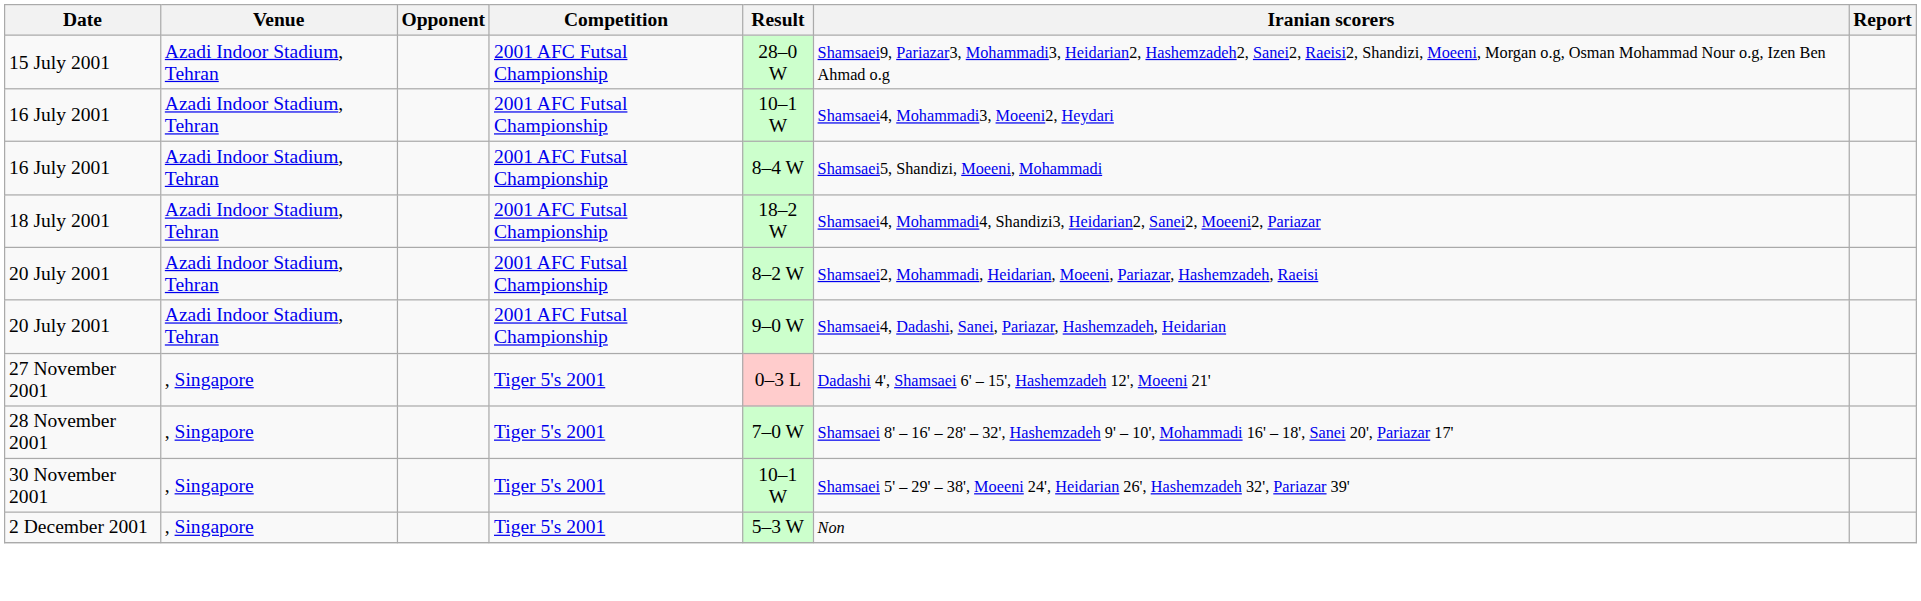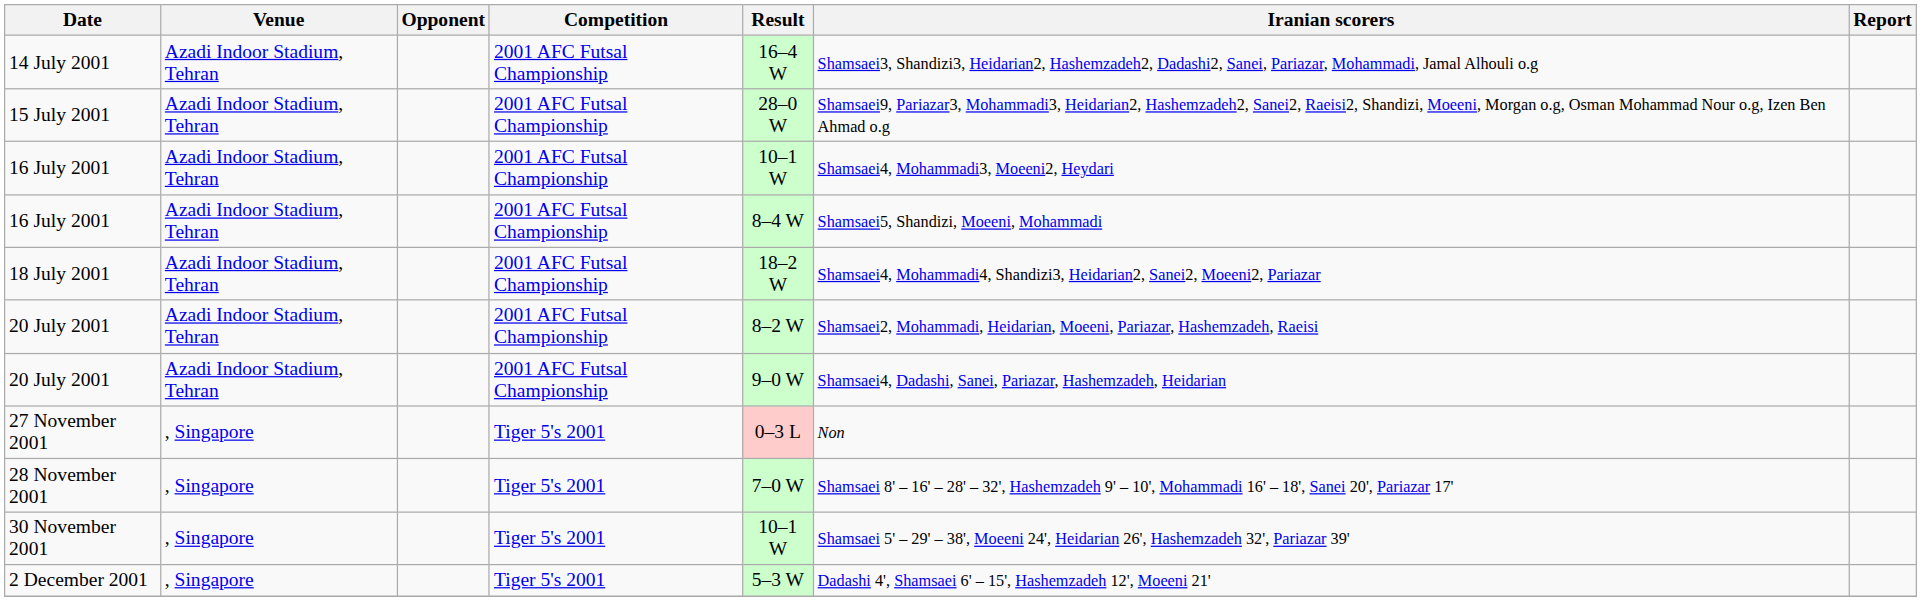 <table class="wikitable">
 <tr>
 <th>Date</th>
 <th>Venue</th>
 <th>Opponent</th>
 <th>Competition</th>
 <th>Result</th>
 <th>Iranian scorers</th>
 <th>Report</th>
+</tr>
+<tr>
+<td>14 July 2001</td>
+<td> <a href='#'>Azadi Indoor Stadium</a>, <a href='#'>Tehran</a></td>
+<td></td>
+<td><a href='#'>2001 AFC Futsal Championship</a></td>
+<td bgcolor=#ccffcc align=center>16–4 W</td>
+<td><small> <a href='#'>Shamsaei</a>3, Shandizi3, <a href='#'>Heidarian</a>2, <a href='#'>Hashemzadeh</a>2, <a href='#'>Dadashi</a>2, <a href='#'>Sanei</a>, <a href='#'>Pariazar</a>, <a href='#'>Mohammadi</a>, Jamal Alhouli o.g </small></td>
+<td align=center></td>
 </tr>
 <tr>
 <td>15 July 2001</td>
 <td> <a href='#'>Azadi Indoor Stadium</a>, <a href='#'>Tehran</a></td>
 <td></td>
 <td><a href='#'>2001 AFC Futsal Championship</a></td>
 <td bgcolor=#ccffcc align=center>28–0 W</td>
 <td><small> <a href='#'>Shamsaei</a>9, <a href='#'>Pariazar</a>3, <a href='#'>Mohammadi</a>3, <a href='#'>Heidarian</a>2, <a href='#'>Hashemzadeh</a>2, <a href='#'>Sanei</a>2, <a href='#'>Raeisi</a>2, Shandizi, <a href='#'>Moeeni</a>, Morgan o.g, Osman Mohammad Nour o.g, Izen Ben Ahmad o.g </small></td>
 <td align=center></td>
 </tr>
 <tr>
 <td>16 July 2001</td>
 <td> <a href='#'>Azadi Indoor Stadium</a>, <a href='#'>Tehran</a></td>
 <td></td>
 <td><a href='#'>2001 AFC Futsal Championship</a></td>
 <td bgcolor=#ccffcc align=center>10–1 W</td>
 <td><small> <a href='#'>Shamsaei</a>4, <a href='#'>Mohammadi</a>3, <a href='#'>Moeeni</a>2, <a href='#'>Heydari</a> </small></td>
 <td align=center></td>
 </tr>
 <tr>
 <td>16 July 2001</td>
 <td> <a href='#'>Azadi Indoor Stadium</a>, <a href='#'>Tehran</a></td>
 <td></td>
 <td><a href='#'>2001 AFC Futsal Championship</a></td>
 <td bgcolor=#ccffcc align=center>8–4 W</td>
 <td><small> <a href='#'>Shamsaei</a>5, Shandizi, <a href='#'>Moeeni</a>, <a href='#'>Mohammadi</a> </small></td>
 <td align=center></td>
 </tr>
 <tr>
 <td>18 July 2001</td>
 <td> <a href='#'>Azadi Indoor Stadium</a>, <a href='#'>Tehran</a></td>
 <td></td>
 <td><a href='#'>2001 AFC Futsal Championship</a></td>
 <td bgcolor=#ccffcc align=center>18–2 W</td>
 <td><small> <a href='#'>Shamsaei</a>4, <a href='#'>Mohammadi</a>4, Shandizi3, <a href='#'>Heidarian</a>2, <a href='#'>Sanei</a>2, <a href='#'>Moeeni</a>2, <a href='#'>Pariazar</a> </small></td>
 <td align=center></td>
 </tr>
 <tr>
 <td>20 July 2001</td>
 <td> <a href='#'>Azadi Indoor Stadium</a>, <a href='#'>Tehran</a></td>
 <td></td>
 <td><a href='#'>2001 AFC Futsal Championship</a></td>
 <td bgcolor=#ccffcc align=center>8–2 W</td>
 <td><small> <a href='#'>Shamsaei</a>2, <a href='#'>Mohammadi</a>, <a href='#'>Heidarian</a>, <a href='#'>Moeeni</a>, <a href='#'>Pariazar</a>, <a href='#'>Hashemzadeh</a>, <a href='#'>Raeisi</a> </small></td>
 <td align=center></td>
 </tr>
 <tr>
 <td>20 July 2001</td>
 <td> <a href='#'>Azadi Indoor Stadium</a>, <a href='#'>Tehran</a></td>
 <td></td>
 <td><a href='#'>2001 AFC Futsal Championship</a></td>
 <td bgcolor=#ccffcc align=center>9–0 W</td>
 <td><small> <a href='#'>Shamsaei</a>4, <a href='#'>Dadashi</a>, <a href='#'>Sanei</a>, <a href='#'>Pariazar</a>, <a href='#'>Hashemzadeh</a>, <a href='#'>Heidarian</a></small></td>
 <td align=center></td>
 </tr>
 <tr>
 <td>27 November 2001</td>
 <td>, <a href='#'>Singapore</a></td>
 <td></td>
 <td><a href='#'>Tiger 5's 2001</a></td>
 <td bgcolor=#FFCCCC align=center>0–3 L</td>
-<td><small> <a href='#'>Dadashi</a> 4', <a href='#'>Shamsaei</a> 6' – 15', <a href='#'>Hashemzadeh</a> 12', <a href='#'>Moeeni</a> 21' </small></td>
+<td><small> <em>Non</em> </small></td>
 <td align=center></td>
 </tr>
 <tr>
 <td>28 November 2001</td>
 <td>, <a href='#'>Singapore</a></td>
 <td></td>
 <td><a href='#'>Tiger 5's 2001</a></td>
 <td bgcolor=#ccffcc align=center>7–0 W</td>
 <td><small> <a href='#'>Shamsaei</a> 8' – 16' – 28' – 32', <a href='#'>Hashemzadeh</a> 9' – 10', <a href='#'>Mohammadi</a> 16' – 18', <a href='#'>Sanei</a> 20', <a href='#'>Pariazar</a> 17' </small></td>
 <td align=center></td>
 </tr>
 <tr>
 <td>30 November 2001</td>
 <td>, <a href='#'>Singapore</a></td>
 <td></td>
 <td><a href='#'>Tiger 5's 2001</a></td>
 <td bgcolor=#ccffcc align=center>10–1 W</td>
 <td><small> <a href='#'>Shamsaei</a> 5' – 29' – 38', <a href='#'>Moeeni</a> 24', <a href='#'>Heidarian</a> 26', <a href='#'>Hashemzadeh</a> 32', <a href='#'>Pariazar</a> 39' </small></td>
 <td align=center></td>
 </tr>
 <tr>
 <td>2 December 2001</td>
 <td>, <a href='#'>Singapore</a></td>
 <td></td>
 <td><a href='#'>Tiger 5's 2001</a></td>
 <td bgcolor=#ccffcc align=center>5–3 W</td>
-<td><small> <em>Non</em> </small></td>
+<td><small> <a href='#'>Dadashi</a> 4', <a href='#'>Shamsaei</a> 6' – 15', <a href='#'>Hashemzadeh</a> 12', <a href='#'>Moeeni</a> 21' </small></td>
 <td align=center></td>
 </tr>
 <tr>
 </tr>
 </table>
